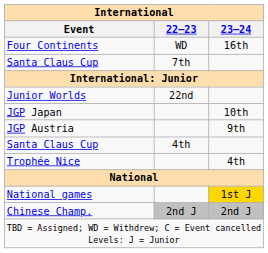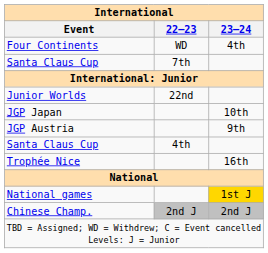 <table class="wikitable" style="text-align:center">
 <tr>
 <th style="background-color: #ffdead; " colspan=15 align=center>International</th>
 </tr>
 <tr>
 <th>Event</th>
 <th><a href='#'>22–23</a></th>
 <th><a href='#'>23–24</a></th>
 </tr>
 <tr>
 <td align=left><a href='#'>Four Continents</a></td>
 <td>WD</td>
-<td>16th</td>
+<td>4th</td>
 </tr>
 <tr>
 <td align=left><a href='#'>Santa Claus Cup</a></td>
 <td>7th</td>
 <td></td>
 </tr>
 <tr>
 <th style="background-color: #ffdead; " colspan=15 align=center>International: Junior</th>
 </tr>
 <tr>
 <td align=left><a href='#'>Junior Worlds</a></td>
 <td>22nd</td>
 <td></td>
 </tr>
 <tr>
 <td align=left><a href='#'>JGP</a> Japan</td>
 <td></td>
 <td>10th</td>
 </tr>
 <tr>
 <td align=left><a href='#'>JGP</a> Austria</td>
 <td></td>
 <td>9th</td>
 </tr>
 <tr>
 <td align=left><a href='#'>Santa Claus Cup</a></td>
 <td>4th</td>
 <td></td>
 </tr>
 <tr>
 <td align=left><a href='#'>Trophée Nice</a></td>
 <td></td>
-<td>4th</td>
+<td>16th</td>
 </tr>
 <tr>
 <th style="background-color: #ffdead; " colspan=15 align=center>National</th>
 </tr>
 <tr>
 <td align=left><a href='#'>National games</a></td>
 <td></td>
 <td bgcolor=gold>1st J</td>
 </tr>
 <tr>
 <td align=left><a href='#'>Chinese Champ.</a></td>
 <td bgcolor=silver>2nd J</td>
 <td bgcolor=silver>2nd J</td>
 </tr>
 <tr>
 <td colspan=15 align=center><small> TBD = Assigned; WD = Withdrew; C = Event cancelled<br> Levels: J = Junior</small></td>
 </tr>
 </table>
